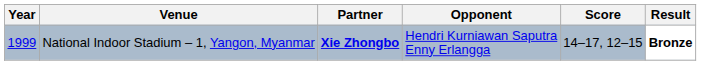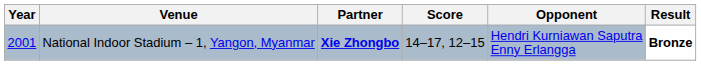 <table class="sortable wikitable" style="font-size: 90%;">
 <tr>
 <th>Year</th>
 <th>Venue</th>
 <th>Partner</th>
+<th>Score</th>
 <th>Opponent</th>
-<th>Score</th>
 <th>Result</th>
 </tr>
 <tr style="background:#AABBCC">
-<td align="center"><a href='#'>1999</a></td>
+<td align="center"><a href='#'>2001</a></td>
 <td align="left">National Indoor Stadium – 1, <a href='#'>Yangon, Myanmar</a></td>
 <td align="left"><strong> <a href='#'>Xie Zhongbo</a></strong></td>
+<td align="left">14–17, 12–15</td>
 <td align="left"> <a href='#'>Hendri Kurniawan Saputra</a> <br>  <a href='#'>Enny Erlangga</a></td>
-<td align="left">14–17, 12–15</td>
 <td style="text-align:left; background:white"> <strong>Bronze</strong></td>
 </tr>
 </table>
